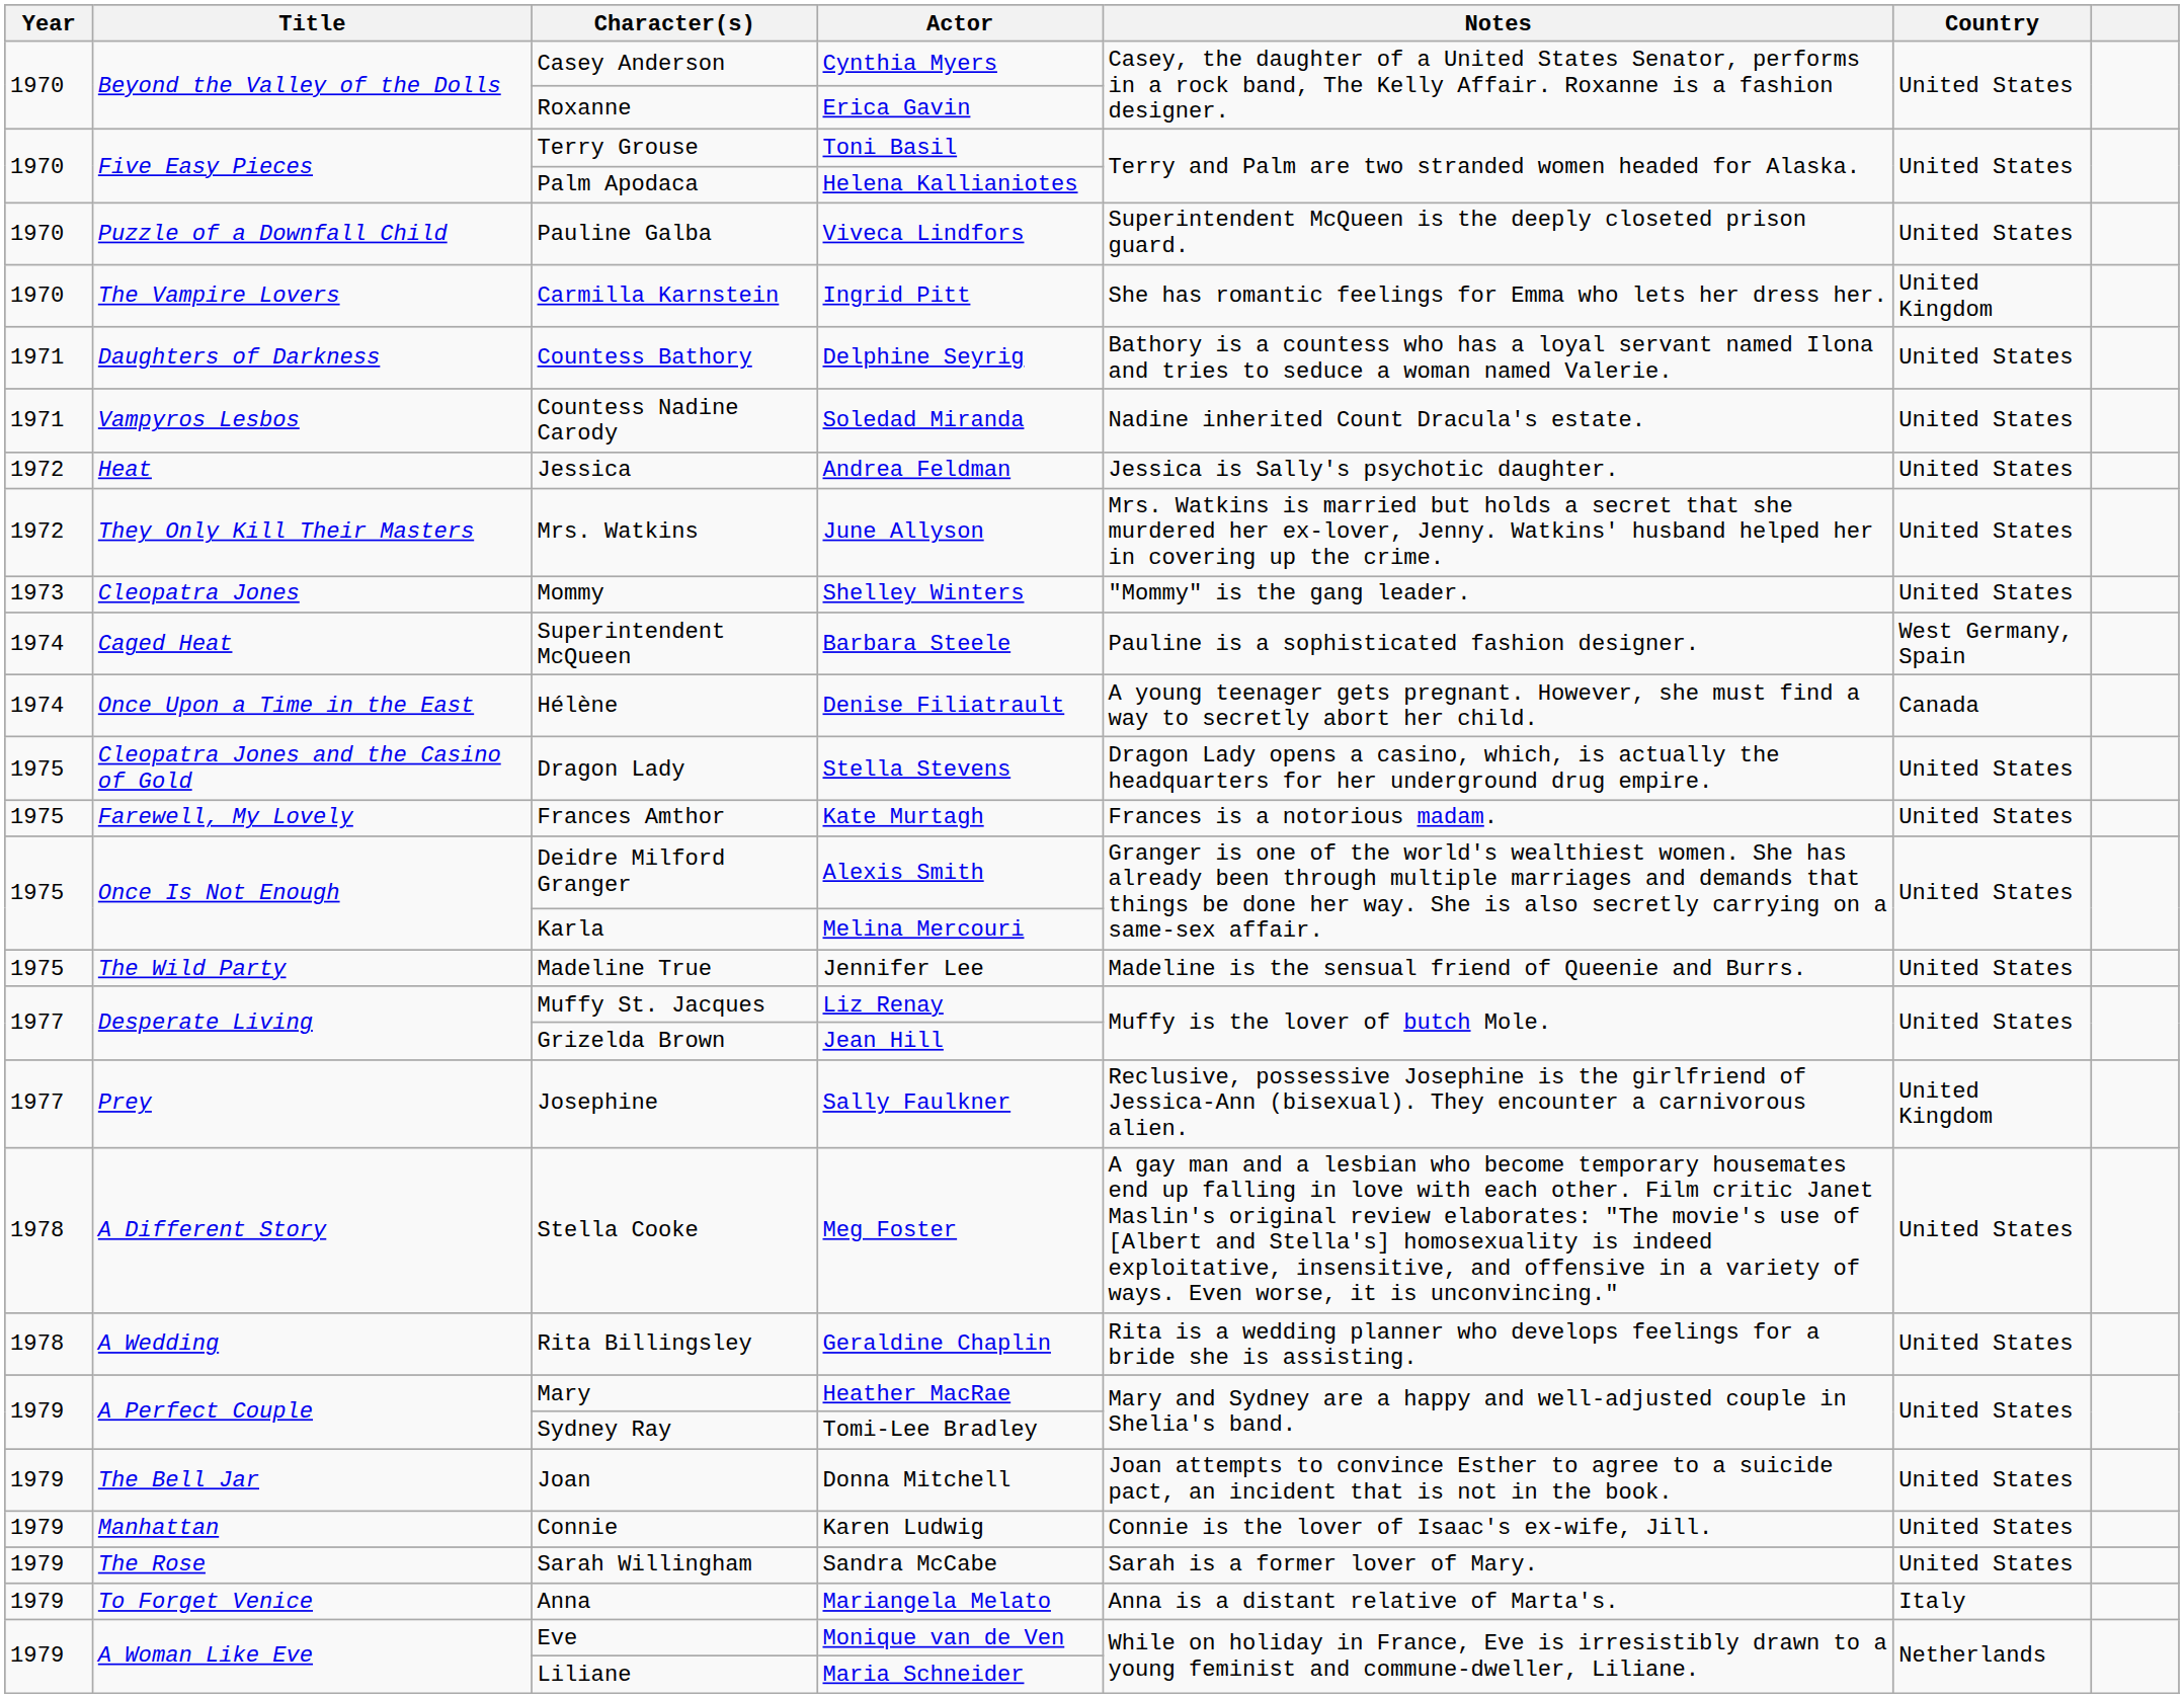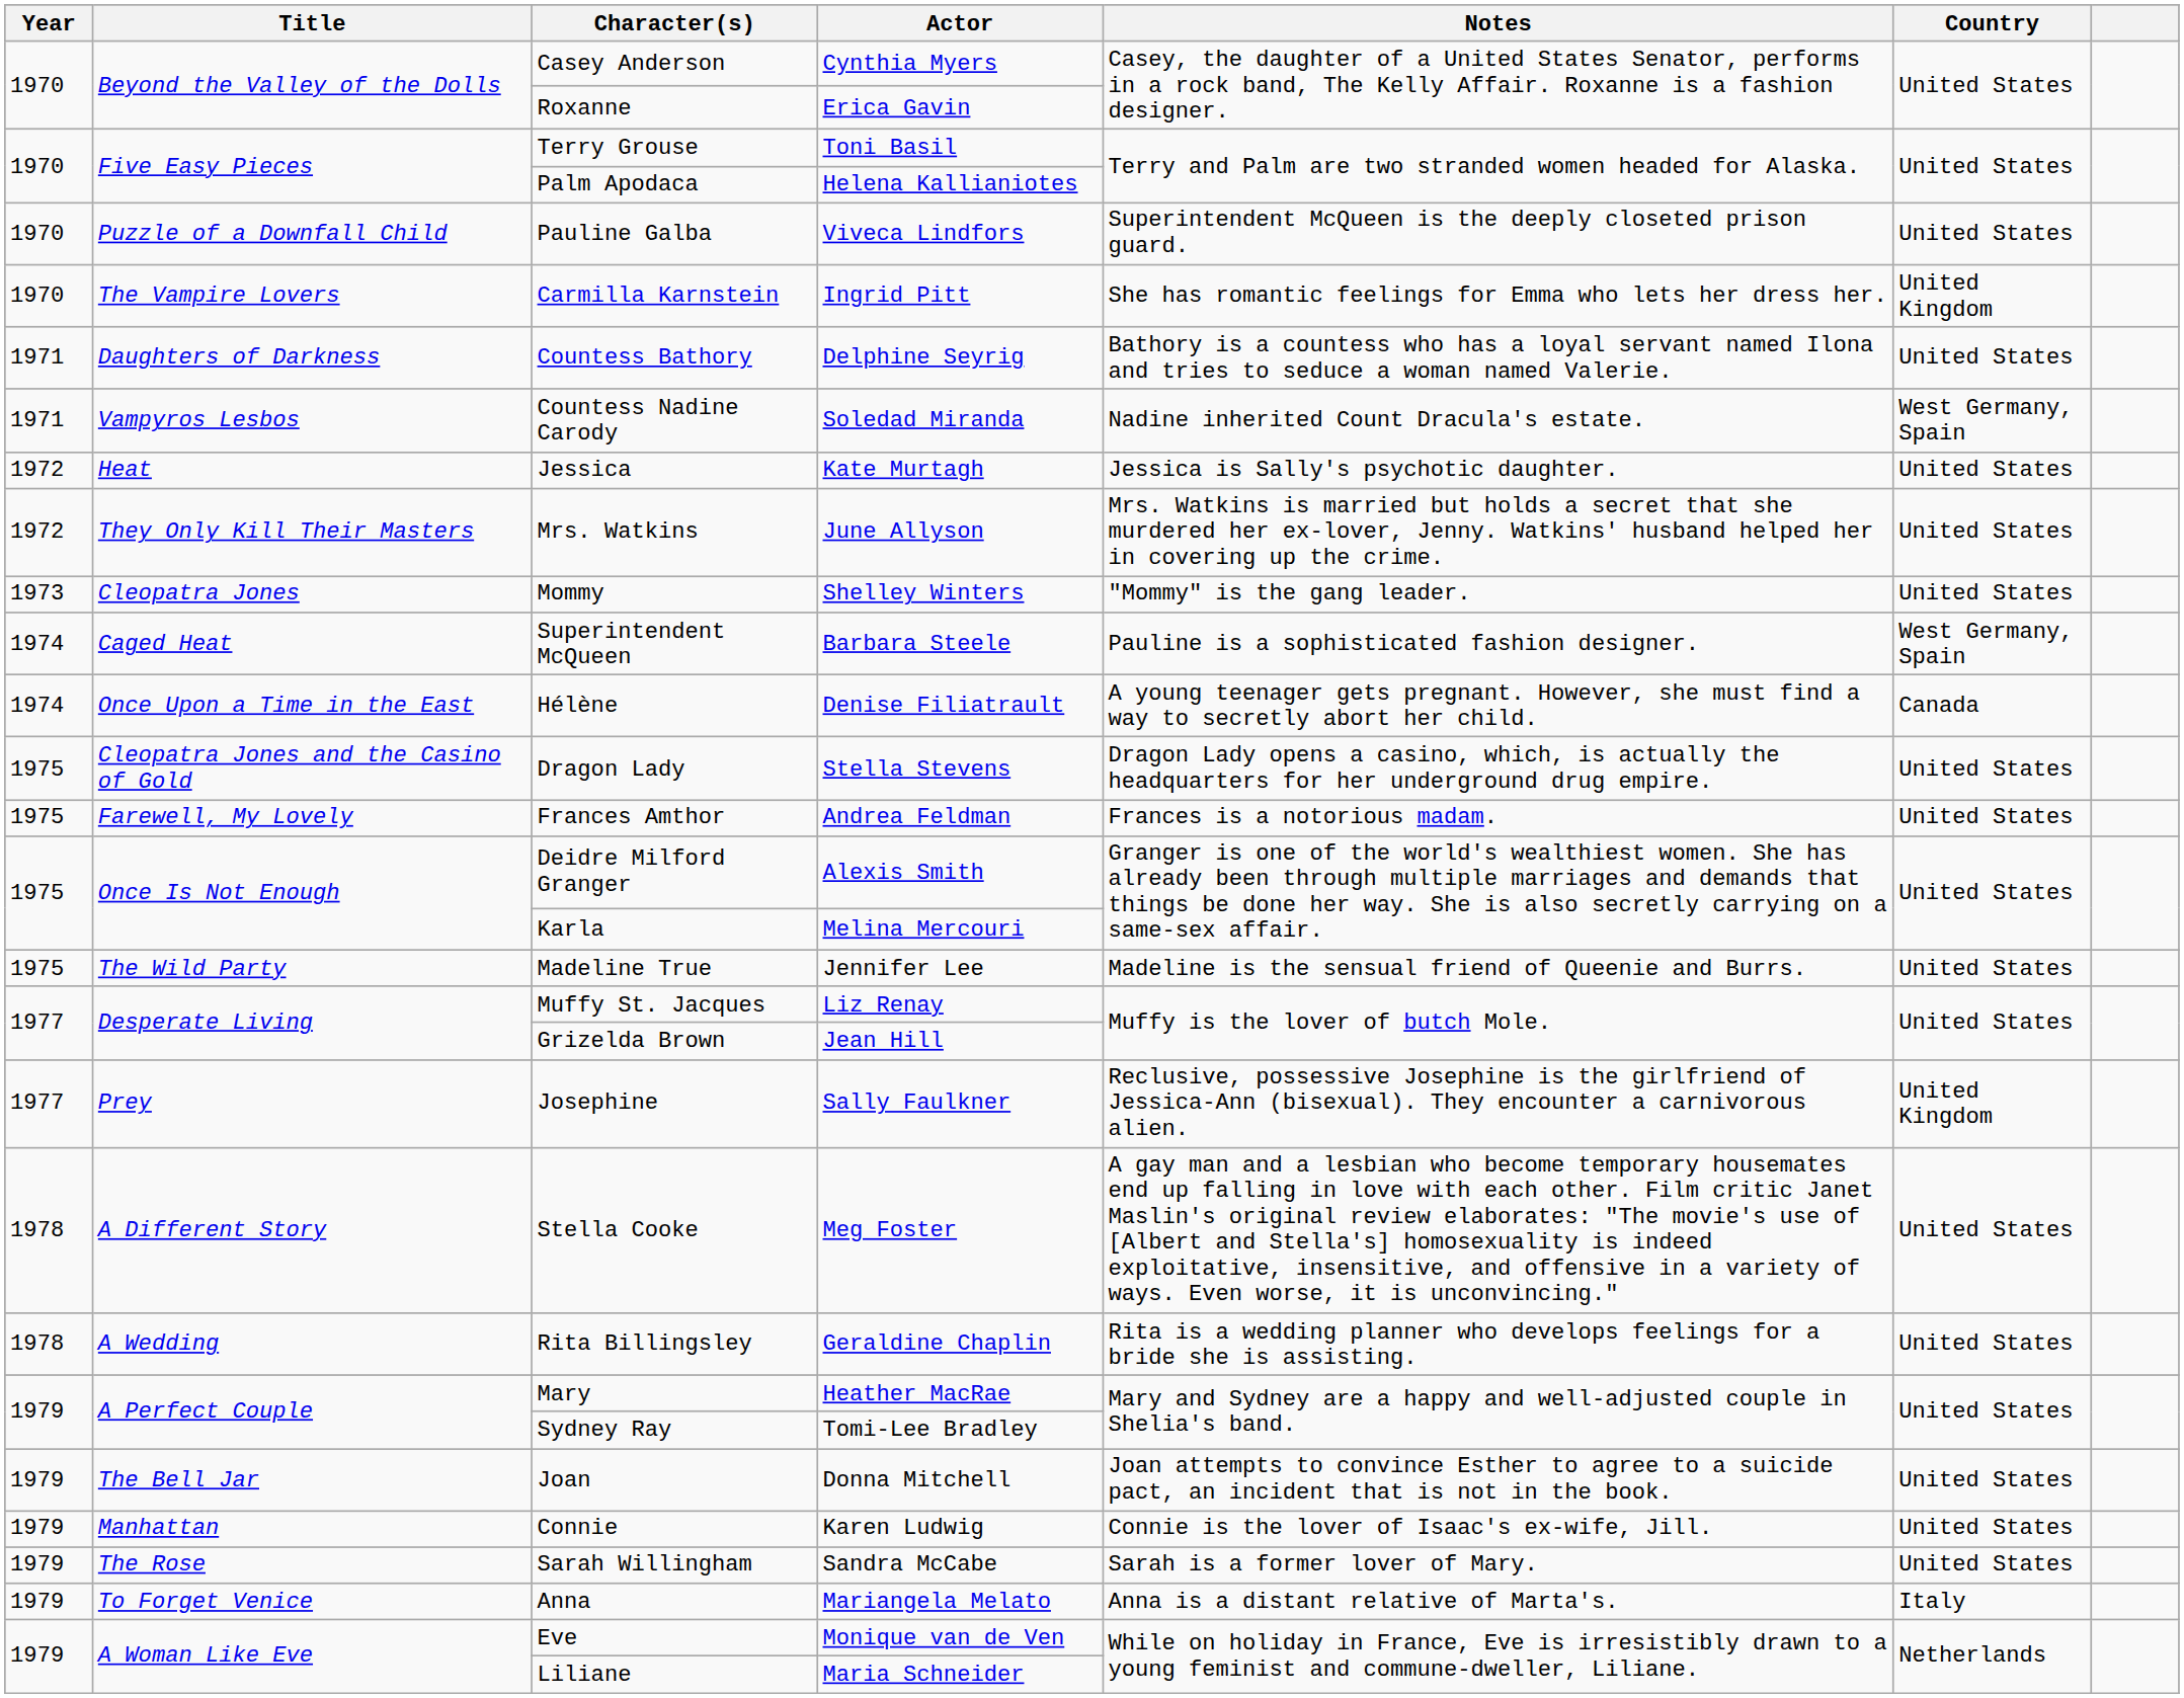 <table class="wikitable sortable" style="width: 100%">
 <tr>
 <th style="width:4%;">Year</th>
 <th style="width:20%;">Title</th>
 <th style="width:13%;">Character(s)</th>
 <th style="width:13%;">Actor</th>
 <th style="width:36%;">Notes</th>
 <th style="width:9%;">Country</th>
 <th style="width:4%;" class="unsortable"></th>
 </tr>
 <tr>
 <td rowspan="2">1970</td>
 <td rowspan="2"><em><a href='#'>Beyond the Valley of the Dolls</a></em></td>
 <td>Casey Anderson</td>
 <td><a href='#'>Cynthia Myers</a></td>
 <td rowspan="2">Casey, the daughter of a United States Senator, performs in a rock band, The Kelly Affair.  Roxanne is a fashion designer.</td>
 <td rowspan="2">United States</td>
 <td rowspan="2"></td>
 </tr>
 <tr>
 <td>Roxanne</td>
 <td><a href='#'>Erica Gavin</a></td>
 </tr>
 <tr>
 <td rowspan="2">1970</td>
 <td rowspan="2"><em><a href='#'>Five Easy Pieces</a></em></td>
 <td>Terry Grouse</td>
 <td><a href='#'>Toni Basil</a></td>
 <td rowspan="2">Terry and Palm are two stranded women headed for Alaska.</td>
 <td rowspan="2">United States</td>
 <td rowspan="2"></td>
 </tr>
 <tr>
 <td>Palm Apodaca</td>
 <td><a href='#'>Helena Kallianiotes</a></td>
 </tr>
 <tr>
 <td>1970</td>
 <td><em><a href='#'>Puzzle of a Downfall Child</a></em></td>
 <td>Pauline Galba</td>
 <td><a href='#'>Viveca Lindfors</a></td>
 <td>Superintendent McQueen is the deeply closeted prison guard.</td>
 <td>United States</td>
 <td></td>
 </tr>
 <tr>
 <td>1970</td>
 <td><em><a href='#'>The Vampire Lovers</a></em></td>
 <td><a href='#'>Carmilla Karnstein</a></td>
 <td><a href='#'>Ingrid Pitt</a></td>
 <td>She has romantic feelings for Emma who lets her dress her.</td>
 <td>United Kingdom</td>
 <td></td>
 </tr>
 <tr>
 <td>1971</td>
 <td><em><a href='#'>Daughters of Darkness</a></em></td>
 <td><a href='#'>Countess Bathory</a></td>
 <td><a href='#'>Delphine Seyrig</a></td>
 <td>Bathory is a countess who has a loyal servant named Ilona and tries to seduce a woman named Valerie.</td>
 <td>United States</td>
 <td></td>
 </tr>
 <tr>
 <td>1971</td>
 <td><em><a href='#'>Vampyros Lesbos</a></em></td>
 <td>Countess Nadine Carody</td>
 <td><a href='#'>Soledad Miranda</a></td>
 <td>Nadine inherited Count Dracula's estate.</td>
-<td>United States</td>
+<td>West Germany, Spain</td>
 <td></td>
 </tr>
 <tr>
 <td>1972</td>
 <td><em><a href='#'>Heat</a></em></td>
 <td>Jessica</td>
-<td><a href='#'>Andrea Feldman</a></td>
+<td><a href='#'>Kate Murtagh</a></td>
 <td>Jessica is Sally's psychotic daughter.</td>
 <td>United States</td>
 <td></td>
 </tr>
 <tr>
 <td>1972</td>
 <td><em><a href='#'>They Only Kill Their Masters</a></em></td>
 <td>Mrs. Watkins</td>
 <td><a href='#'>June Allyson</a></td>
 <td>Mrs. Watkins is married but holds a secret that she murdered her ex-lover, Jenny. Watkins' husband helped her in covering up the crime.</td>
 <td>United States</td>
 <td></td>
 </tr>
 <tr>
 <td>1973</td>
 <td><em><a href='#'>Cleopatra Jones</a></em></td>
 <td>Mommy</td>
 <td><a href='#'>Shelley Winters</a></td>
 <td>"Mommy" is the gang leader.</td>
 <td>United States</td>
 <td></td>
 </tr>
 <tr>
 <td>1974</td>
 <td><em><a href='#'>Caged Heat</a></em></td>
 <td>Superintendent McQueen</td>
 <td><a href='#'>Barbara Steele</a></td>
 <td>Pauline is a sophisticated fashion designer.</td>
 <td>West Germany, Spain</td>
 <td></td>
 </tr>
 <tr>
 <td>1974</td>
 <td><em><a href='#'>Once Upon a Time in the East</a></em></td>
 <td>Hélène</td>
 <td><a href='#'>Denise Filiatrault</a></td>
 <td>A young teenager gets pregnant. However, she must find a way to secretly abort her child.</td>
 <td>Canada</td>
 <td></td>
 </tr>
 <tr>
 <td>1975</td>
 <td><em><a href='#'>Cleopatra Jones and the Casino of Gold</a></em></td>
 <td>Dragon Lady</td>
 <td><a href='#'>Stella Stevens</a></td>
 <td>Dragon Lady opens a casino, which, is actually the headquarters for her underground drug empire.</td>
 <td>United States</td>
 <td></td>
 </tr>
 <tr>
 <td>1975</td>
 <td><em><a href='#'>Farewell, My Lovely</a></em></td>
 <td>Frances Amthor</td>
-<td><a href='#'>Kate Murtagh</a></td>
+<td><a href='#'>Andrea Feldman</a></td>
 <td>Frances is a notorious <a href='#'>madam</a>.</td>
 <td>United States</td>
 <td></td>
 </tr>
 <tr>
 <td rowspan="2">1975</td>
 <td rowspan="2"><em><a href='#'>Once Is Not Enough</a></em></td>
 <td>Deidre Milford Granger</td>
 <td><a href='#'>Alexis Smith</a></td>
 <td rowspan="2">Granger is one of the world's wealthiest women. She has already been through multiple marriages and demands that things be done her way. She is also secretly carrying on a same-sex affair.</td>
 <td rowspan="2">United States</td>
 <td rowspan="2"></td>
 </tr>
 <tr>
 <td>Karla</td>
 <td><a href='#'>Melina Mercouri</a></td>
 </tr>
 <tr>
 <td>1975</td>
 <td><em><a href='#'>The Wild Party</a></em></td>
 <td>Madeline True</td>
 <td>Jennifer Lee</td>
 <td>Madeline is the sensual friend of Queenie and Burrs.</td>
 <td>United States</td>
 <td></td>
 </tr>
 <tr>
 <td rowspan="2">1977</td>
 <td rowspan="2"><em><a href='#'>Desperate Living</a></em></td>
 <td>Muffy St. Jacques</td>
 <td><a href='#'>Liz Renay</a></td>
 <td rowspan="2">Muffy is the lover of <a href='#'>butch</a> Mole.</td>
 <td rowspan="2">United States</td>
 <td rowspan="2"></td>
 </tr>
 <tr>
 <td>Grizelda Brown</td>
 <td><a href='#'>Jean Hill</a></td>
 </tr>
 <tr>
 <td>1977</td>
 <td><em><a href='#'>Prey</a></em></td>
 <td>Josephine</td>
 <td><a href='#'>Sally Faulkner</a></td>
 <td>Reclusive, possessive Josephine is the girlfriend of Jessica-Ann (bisexual). They encounter a carnivorous alien.</td>
 <td>United Kingdom</td>
 <td></td>
 </tr>
 <tr>
 <td>1978</td>
 <td><em><a href='#'>A Different Story</a></em></td>
 <td>Stella Cooke</td>
 <td><a href='#'>Meg Foster</a></td>
 <td>A gay man and a lesbian who become temporary housemates end up falling in love with each other.  Film critic Janet Maslin's original review elaborates: "The movie's use of [Albert and Stella's] homosexuality is indeed exploitative, insensitive, and offensive in a variety of ways. Even worse, it is unconvincing."</td>
 <td>United States</td>
 <td></td>
 </tr>
 <tr>
 <td>1978</td>
 <td><em><a href='#'>A Wedding</a></em></td>
 <td>Rita Billingsley</td>
 <td><a href='#'>Geraldine Chaplin</a></td>
 <td>Rita is a wedding planner who develops feelings for a bride she is assisting.</td>
 <td>United States</td>
 <td></td>
 </tr>
 <tr>
 <td rowspan="2">1979</td>
 <td rowspan="2"><em><a href='#'>A Perfect Couple</a></em></td>
 <td>Mary</td>
 <td><a href='#'>Heather MacRae</a></td>
 <td rowspan="2">Mary and Sydney are a happy and well-adjusted couple in Shelia's band.</td>
 <td rowspan="2">United States</td>
 <td rowspan="2"></td>
 </tr>
 <tr>
 <td>Sydney Ray</td>
 <td>Tomi-Lee Bradley</td>
 </tr>
 <tr>
 <td>1979</td>
 <td><em><a href='#'>The Bell Jar</a></em></td>
 <td>Joan</td>
 <td>Donna Mitchell</td>
 <td>Joan attempts to convince Esther to agree to a suicide pact, an incident that is not in the book.</td>
 <td>United States</td>
 <td></td>
 </tr>
 <tr>
 <td>1979</td>
 <td><em><a href='#'>Manhattan</a></em></td>
 <td>Connie</td>
 <td>Karen Ludwig</td>
 <td>Connie is the lover of Isaac's ex-wife, Jill.</td>
 <td>United States</td>
 <td></td>
 </tr>
 <tr>
 <td>1979</td>
 <td><em><a href='#'>The Rose</a></em></td>
 <td>Sarah Willingham</td>
 <td>Sandra McCabe</td>
 <td>Sarah is a former lover of Mary.</td>
 <td>United States</td>
 <td></td>
 </tr>
 <tr>
 <td>1979</td>
 <td><em><a href='#'>To Forget Venice</a></em></td>
 <td>Anna</td>
 <td><a href='#'>Mariangela Melato</a></td>
 <td>Anna is a distant relative of Marta's.</td>
 <td>Italy</td>
 <td></td>
 </tr>
 <tr>
 <td rowspan="2">1979</td>
 <td rowspan="2"><em><a href='#'>A Woman Like Eve</a></em></td>
 <td>Eve</td>
 <td><a href='#'>Monique van de Ven</a></td>
 <td rowspan="2">While on holiday in France, Eve is irresistibly drawn to a young feminist and commune-dweller, Liliane.</td>
 <td rowspan="2">Netherlands</td>
 <td rowspan="2"></td>
 </tr>
 <tr>
 <td>Liliane</td>
 <td><a href='#'>Maria Schneider</a></td>
 </tr>
 <tr>
 </tr>
 </table>
